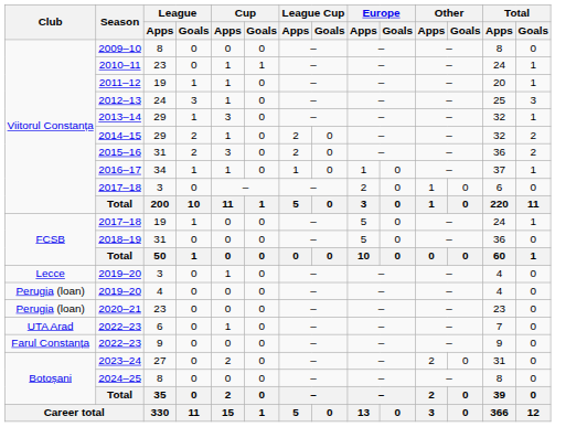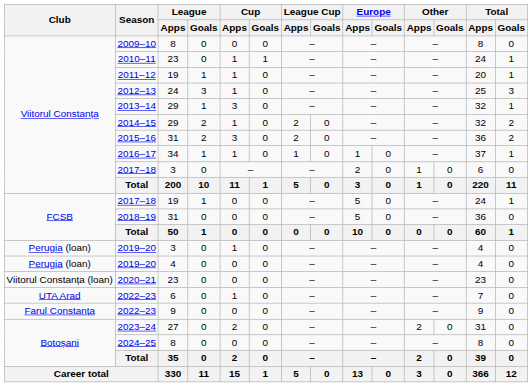 <table class="wikitable" style="text-align:center">
 <tr>
 <th rowspan="2">Club</th>
 <th rowspan="2">Season</th>
 <th colspan="2">League</th>
 <th colspan="2">Cup</th>
 <th colspan="2">League Cup</th>
 <th colspan="2"><a href='#'>Europe</a></th>
 <th colspan="2">Other</th>
 <th colspan="3">Total</th>
 </tr>
 <tr>
 <th>Apps</th>
 <th>Goals</th>
 <th>Apps</th>
 <th>Goals</th>
 <th>Apps</th>
 <th>Goals</th>
 <th>Apps</th>
 <th>Goals</th>
 <th>Apps</th>
 <th>Goals</th>
 <th>Apps</th>
 <th>Goals</th>
 </tr>
 <tr>
 <td rowspan="10"><a href='#'>Viitorul Constanța</a></td>
 <td><a href='#'>2009–10</a></td>
 <td>8</td>
 <td>0</td>
 <td>0</td>
 <td>0</td>
 <td colspan="2">–</td>
 <td colspan="2">–</td>
 <td colspan="2">–</td>
 <td>8</td>
 <td>0</td>
 </tr>
 <tr>
 <td><a href='#'>2010–11</a></td>
 <td>23</td>
 <td>0</td>
 <td>1</td>
 <td>1</td>
 <td colspan="2">–</td>
 <td colspan="2">–</td>
 <td colspan="2">–</td>
 <td>24</td>
 <td>1</td>
 </tr>
 <tr>
 <td><a href='#'>2011–12</a></td>
 <td>19</td>
 <td>1</td>
 <td>1</td>
 <td>0</td>
 <td colspan="2">–</td>
 <td colspan="2">–</td>
 <td colspan="2">–</td>
 <td>20</td>
 <td>1</td>
 </tr>
 <tr>
 <td><a href='#'>2012–13</a></td>
 <td>24</td>
 <td>3</td>
 <td>1</td>
 <td>0</td>
 <td colspan="2">–</td>
 <td colspan="2">–</td>
 <td colspan="2">–</td>
 <td>25</td>
 <td>3</td>
 </tr>
 <tr>
 <td><a href='#'>2013–14</a></td>
 <td>29</td>
 <td>1</td>
 <td>3</td>
 <td>0</td>
 <td colspan="2">–</td>
 <td colspan="2">–</td>
 <td colspan="2">–</td>
 <td>32</td>
 <td>1</td>
 </tr>
 <tr>
 <td><a href='#'>2014–15</a></td>
 <td>29</td>
 <td>2</td>
 <td>1</td>
 <td>0</td>
 <td>2</td>
 <td>0</td>
 <td colspan="2">–</td>
 <td colspan="2">–</td>
 <td>32</td>
 <td>2</td>
 </tr>
 <tr>
 <td><a href='#'>2015–16</a></td>
 <td>31</td>
 <td>2</td>
 <td>3</td>
 <td>0</td>
 <td>2</td>
 <td>0</td>
 <td colspan="2">–</td>
 <td colspan="2">–</td>
 <td>36</td>
 <td>2</td>
 </tr>
 <tr>
 <td><a href='#'>2016–17</a></td>
 <td>34</td>
 <td>1</td>
 <td>1</td>
 <td>0</td>
 <td>1</td>
 <td>0</td>
 <td>1</td>
 <td>0</td>
 <td colspan="2">–</td>
 <td>37</td>
 <td>1</td>
 </tr>
 <tr>
 <td><a href='#'>2017–18</a></td>
 <td>3</td>
 <td>0</td>
 <td colspan="2">–</td>
 <td colspan="2">–</td>
 <td>2</td>
 <td>0</td>
 <td>1</td>
 <td>0</td>
 <td>6</td>
 <td>0</td>
 </tr>
 <tr>
 <th>Total</th>
 <th>200</th>
 <th>10</th>
 <th>11</th>
 <th>1</th>
 <th>5</th>
 <th>0</th>
 <th>3</th>
 <th>0</th>
 <th>1</th>
 <th>0</th>
 <th>220</th>
 <th>11</th>
 </tr>
 <tr>
 <td rowspan="3"><a href='#'>FCSB</a></td>
 <td><a href='#'>2017–18</a></td>
 <td>19</td>
 <td>1</td>
 <td>0</td>
 <td>0</td>
 <td colspan="2">–</td>
 <td>5</td>
 <td>0</td>
 <td colspan="2">–</td>
 <td>24</td>
 <td>1</td>
 </tr>
 <tr>
 <td><a href='#'>2018–19</a></td>
 <td>31</td>
 <td>0</td>
 <td>0</td>
 <td>0</td>
 <td colspan="2">–</td>
 <td>5</td>
 <td>0</td>
 <td colspan="2">–</td>
 <td>36</td>
 <td>0</td>
 </tr>
 <tr>
 <th>Total</th>
 <th>50</th>
 <th>1</th>
 <th>0</th>
 <th>0</th>
 <th>0</th>
 <th>0</th>
 <th>10</th>
 <th>0</th>
 <th>0</th>
 <th>0</th>
 <th>60</th>
 <th>1</th>
 </tr>
 <tr>
-<td rowspan="1"><a href='#'>Lecce</a></td>
+<td rowspan="1"><a href='#'>Perugia</a> (loan)</td>
 <td><a href='#'>2019–20</a></td>
 <td>3</td>
 <td>0</td>
 <td>1</td>
 <td>0</td>
 <td colspan="2">–</td>
 <td colspan="2">–</td>
 <td colspan="2">–</td>
 <td>4</td>
 <td>0</td>
 </tr>
 <tr>
 <td rowspan="1"><a href='#'>Perugia</a> (loan)</td>
 <td><a href='#'>2019–20</a></td>
 <td>4</td>
 <td>0</td>
 <td>0</td>
 <td>0</td>
 <td colspan="2">–</td>
 <td colspan="2">–</td>
 <td colspan="2">–</td>
 <td>4</td>
 <td>0</td>
 </tr>
 <tr>
-<td rowspan="1"><a href='#'>Perugia</a> (loan)</td>
+<td rowspan="1">Viitorul Constanța (loan)</td>
 <td><a href='#'>2020–21</a></td>
 <td>23</td>
 <td>0</td>
 <td>0</td>
 <td>0</td>
 <td colspan="2">–</td>
 <td colspan="2">–</td>
 <td colspan="2">–</td>
 <td>23</td>
 <td>0</td>
 </tr>
 <tr>
 <td rowspan="1"><a href='#'>UTA Arad</a></td>
 <td><a href='#'>2022–23</a></td>
 <td>6</td>
 <td>0</td>
 <td>1</td>
 <td>0</td>
 <td colspan="2">–</td>
 <td colspan="2">–</td>
 <td colspan="2">–</td>
 <td>7</td>
 <td>0</td>
 </tr>
 <tr>
 <td rowspan="1"><a href='#'>Farul Constanța</a></td>
 <td><a href='#'>2022–23</a></td>
 <td>9</td>
 <td>0</td>
 <td>0</td>
 <td>0</td>
 <td colspan="2">–</td>
 <td colspan="2">–</td>
 <td colspan="2">–</td>
 <td>9</td>
 <td>0</td>
 </tr>
 <tr>
 <td rowspan="3"><a href='#'>Botoșani</a></td>
 <td><a href='#'>2023–24</a></td>
 <td>27</td>
 <td>0</td>
 <td>2</td>
 <td>0</td>
 <td colspan="2">–</td>
 <td colspan="2">–</td>
 <td>2</td>
 <td>0</td>
 <td>31</td>
 <td>0</td>
 </tr>
 <tr>
 <td><a href='#'>2024–25</a></td>
 <td>8</td>
 <td>0</td>
 <td>0</td>
 <td>0</td>
 <td colspan="2">–</td>
 <td colspan="2">–</td>
 <td colspan="2">–</td>
 <td>8</td>
 <td>0</td>
 </tr>
 <tr>
 <th>Total</th>
 <th>35</th>
 <th>0</th>
 <th>2</th>
 <th>0</th>
 <th colspan="2">–</th>
 <th colspan="2">–</th>
 <th>2</th>
 <th>0</th>
 <th>39</th>
 <th>0</th>
 </tr>
 <tr>
 <th colspan="2">Career total</th>
 <th>330</th>
 <th>11</th>
 <th>15</th>
 <th>1</th>
 <th>5</th>
 <th>0</th>
 <th>13</th>
 <th>0</th>
 <th>3</th>
 <th>0</th>
 <th>366</th>
 <th>12</th>
 </tr>
 </table>
